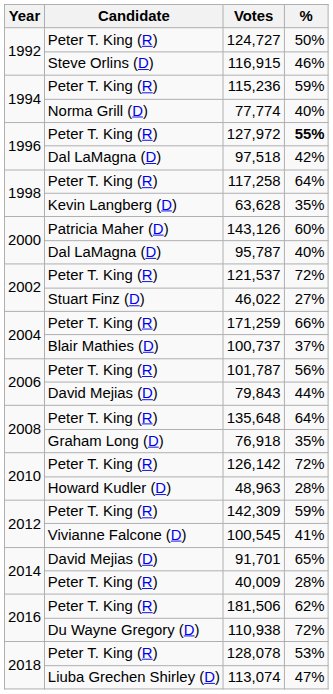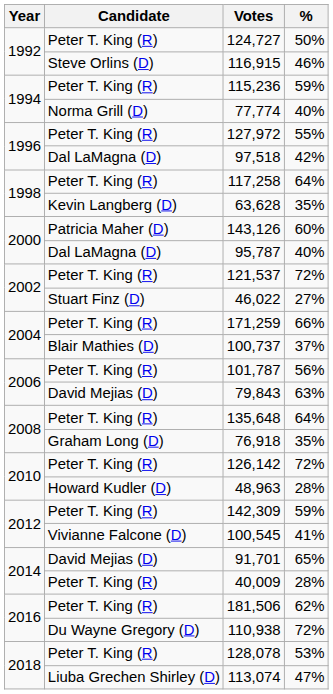 <table class=wikitable>
 <tr>
 <th>Year</th>
 <th>Candidate</th>
 <th style="width: 50px">Votes</th>
 <th style="width: 40px">%</th>
 </tr>
 <tr>
 <td rowspan=2>1992</td>
 <td>Peter T. King (<a href='#'>R</a>)</td>
 <td style="text-align:right">124,727</td>
 <td style="text-align:right">50%</td>
 </tr>
 <tr>
 <td>Steve Orlins (<a href='#'>D</a>)</td>
 <td style="text-align:right">116,915</td>
 <td style="text-align:right">46%</td>
 </tr>
 <tr>
 <td rowspan=2>1994</td>
 <td>Peter T. King (<a href='#'>R</a>)</td>
 <td style="text-align:right">115,236</td>
 <td style="text-align:right">59%</td>
 </tr>
 <tr>
 <td>Norma Grill (<a href='#'>D</a>)</td>
 <td style="text-align:right">77,774</td>
 <td style="text-align:right">40%</td>
 </tr>
 <tr>
 <td rowspan=2>1996</td>
 <td>Peter T. King (<a href='#'>R</a>)</td>
 <td style="text-align:right">127,972</td>
-<td style="text-align:right"><strong>55%</strong></td>
+<td style="text-align:right">55%</td>
 </tr>
 <tr>
 <td>Dal LaMagna (<a href='#'>D</a>)</td>
 <td style="text-align:right">97,518</td>
 <td style="text-align:right">42%</td>
 </tr>
 <tr>
 <td rowspan=2>1998</td>
 <td>Peter T. King (<a href='#'>R</a>)</td>
 <td style="text-align:right">117,258</td>
 <td style="text-align:right">64%</td>
 </tr>
 <tr>
 <td>Kevin Langberg (<a href='#'>D</a>)</td>
 <td style="text-align:right">63,628</td>
 <td style="text-align:right">35%</td>
 </tr>
 <tr>
 <td rowspan=2>2000</td>
 <td>Patricia Maher (<a href='#'>D</a>)</td>
 <td style="text-align:right">143,126</td>
 <td style="text-align:right">60%</td>
 </tr>
 <tr>
 <td>Dal LaMagna (<a href='#'>D</a>)</td>
 <td style="text-align:right">95,787</td>
 <td style="text-align:right">40%</td>
 </tr>
 <tr>
 <td rowspan=2>2002</td>
 <td>Peter T. King (<a href='#'>R</a>)</td>
 <td style="text-align:right">121,537</td>
 <td style="text-align:right">72%</td>
 </tr>
 <tr>
 <td>Stuart Finz (<a href='#'>D</a>)</td>
 <td style="text-align:right">46,022</td>
 <td style="text-align:right">27%</td>
 </tr>
 <tr>
 <td rowspan=2>2004</td>
 <td>Peter T. King (<a href='#'>R</a>)</td>
 <td style="text-align:right">171,259</td>
 <td style="text-align:right">66%</td>
 </tr>
 <tr>
 <td>Blair Mathies (<a href='#'>D</a>)</td>
 <td style="text-align:right">100,737</td>
 <td style="text-align:right">37%</td>
 </tr>
 <tr>
 <td rowspan=2>2006</td>
 <td>Peter T. King (<a href='#'>R</a>)</td>
 <td style="text-align:right">101,787</td>
 <td style="text-align:right">56%</td>
 </tr>
 <tr>
 <td>David Mejias (<a href='#'>D</a>)</td>
 <td style="text-align:right">79,843</td>
-<td style="text-align:right">44%</td>
+<td style="text-align:right">63%</td>
 </tr>
 <tr>
 <td rowspan=2>2008</td>
 <td>Peter T. King (<a href='#'>R</a>)</td>
 <td style="text-align:right">135,648</td>
 <td style="text-align:right">64%</td>
 </tr>
 <tr>
 <td>Graham Long (<a href='#'>D</a>)</td>
 <td style="text-align:right">76,918</td>
 <td style="text-align:right">35%</td>
 </tr>
 <tr>
 <td rowspan=2>2010</td>
 <td>Peter T. King (<a href='#'>R</a>)</td>
 <td style="text-align:right">126,142</td>
 <td style="text-align:right">72%</td>
 </tr>
 <tr>
 <td>Howard Kudler (<a href='#'>D</a>)</td>
 <td style="text-align:right">48,963</td>
 <td style="text-align:right">28%</td>
 </tr>
 <tr>
 <td rowspan=2>2012</td>
 <td>Peter T. King (<a href='#'>R</a>)</td>
 <td style="text-align:right">142,309</td>
 <td style="text-align:right">59%</td>
 </tr>
 <tr>
 <td>Vivianne Falcone (<a href='#'>D</a>)</td>
 <td style="text-align:right">100,545</td>
 <td style="text-align:right">41%</td>
 </tr>
 <tr>
 <td rowspan=2>2014</td>
 <td>David Mejias (<a href='#'>D</a>)</td>
 <td style="text-align:right">91,701</td>
 <td style="text-align:right">65%</td>
 </tr>
 <tr>
 <td>Peter T. King (<a href='#'>R</a>)</td>
 <td style="text-align:right">40,009</td>
 <td style="text-align:right">28%</td>
 </tr>
 <tr>
 <td rowspan=2>2016</td>
 <td>Peter T. King (<a href='#'>R</a>)</td>
 <td style="text-align:right">181,506</td>
 <td style="text-align:right">62%</td>
 </tr>
 <tr>
 <td>Du Wayne Gregory (<a href='#'>D</a>)</td>
 <td style="text-align:right">110,938</td>
 <td style="text-align:right">72%</td>
 </tr>
 <tr>
 <td rowspan=2>2018</td>
 <td>Peter T. King (<a href='#'>R</a>)</td>
 <td style="text-align:right">128,078</td>
 <td style="text-align:right">53%</td>
 </tr>
 <tr>
 <td>Liuba Grechen Shirley (<a href='#'>D</a>)</td>
 <td style="text-align:right">113,074</td>
 <td style="text-align:right">47%</td>
 </tr>
 </table>
